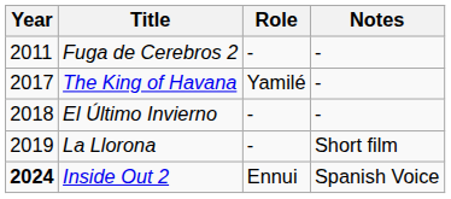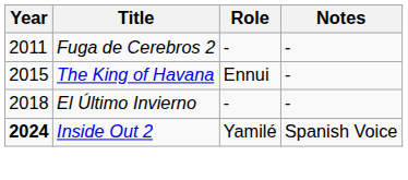 <table class="wikitable">
 <tr>
 <th>Year</th>
 <th>Title</th>
 <th>Role</th>
 <th>Notes</th>
 </tr>
 <tr>
 <td>2011</td>
 <td><em>Fuga de Cerebros 2</em></td>
 <td>-</td>
 <td>-</td>
 </tr>
 <tr>
-<td>2017</td>
+<td>2015</td>
 <td><em><a href='#'>The King of Havana</a></em></td>
-<td>Yamilé</td>
+<td>Ennui</td>
 <td>-</td>
 </tr>
 <tr>
 <td>2018</td>
 <td><em>El Último Invierno</em></td>
 <td>-</td>
 <td>-</td>
 </tr>
 <tr>
-<td>2019</td>
-<td><em>La Llorona</em></td>
-<td>-</td>
-<td>Short film</td>
-</tr>
-<tr>
 <td><strong>2024</strong></td>
 <td><em><a href='#'>Inside Out 2</a></em></td>
-<td>Ennui</td>
+<td>Yamilé</td>
 <td>Spanish Voice</td>
 </tr>
 </table>
